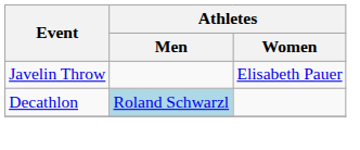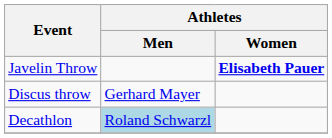 <table class=wikitable style="font-size:90%">
 <tr>
 <th rowspan=2>Event</th>
 <th colspan=2>Athletes</th>
 </tr>
 <tr>
 <th>Men</th>
 <th>Women</th>
 </tr>
 <tr>
 <td><a href='#'>Javelin Throw</a></td>
 <td></td>
-<td><a href='#'>Elisabeth Pauer</a></td>
+<td><strong><a href='#'>Elisabeth Pauer</a></strong></td>
+</tr>
+<tr>
+<td><a href='#'>Discus throw</a></td>
+<td><a href='#'>Gerhard Mayer</a></td>
+<td></td>
 </tr>
 <tr>
 <td><a href='#'>Decathlon</a></td>
 <td style="background: lightblue;"><a href='#'>Roland Schwarzl</a></td>
 <td></td>
 </tr>
 <tr>
 </tr>
 </table>
